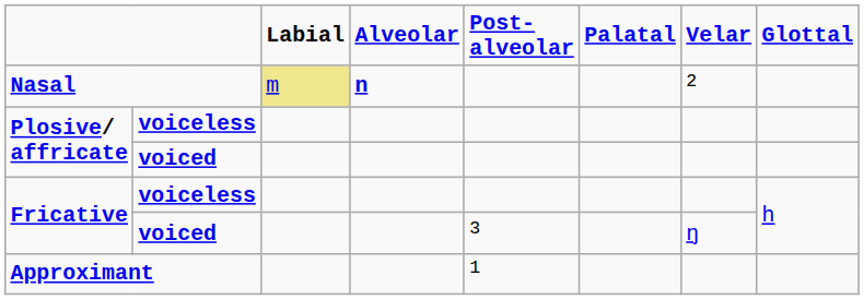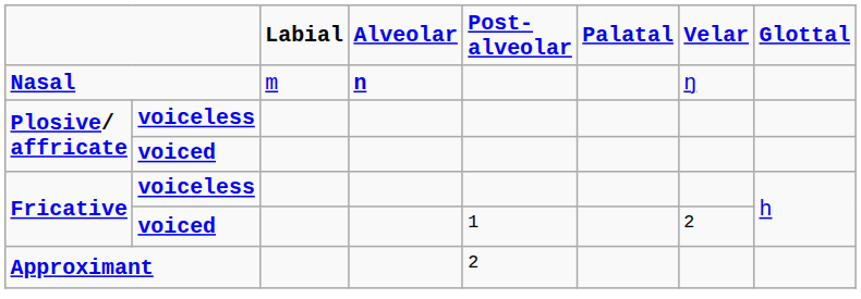 <table class="wikitable">
 <tr>
 <td colspan="2"></td>
 <td><strong>Labial</strong></td>
 <td><strong><a href='#'>Alveolar</a></strong></td>
 <td><strong><a href='#'>Post-</a></strong><br><strong><a href='#'>alveolar</a></strong></td>
 <td><strong><a href='#'>Palatal</a></strong></td>
 <td><strong><a href='#'>Velar</a></strong></td>
 <td><strong><a href='#'>Glottal</a></strong></td>
 </tr>
 <tr>
 <td colspan="2"><strong><a href='#'>Nasal</a></strong></td>
-<td style="background: khaki;"><a href='#'>m</a></td>
+<td><a href='#'>m</a></td>
 <td><strong><a href='#'>n</a></strong></td>
 <td></td>
 <td></td>
-<td><sup>2</sup></td>
+<td><a href='#'>ŋ</a></td>
 <td></td>
 </tr>
 <tr>
 <td rowspan="2"><strong><a href='#'>Plosive</a>/</strong><br><strong><a href='#'>affricate</a></strong></td>
 <td><strong><a href='#'>voiceless</a></strong></td>
 <td></td>
 <td></td>
 <td></td>
 <td></td>
 <td></td>
 <td></td>
 </tr>
 <tr>
 <td><strong><a href='#'>voiced</a></strong></td>
 <td></td>
 <td></td>
 <td></td>
 <td></td>
 <td></td>
 <td></td>
 </tr>
 <tr>
 <td rowspan="2"><strong><a href='#'>Fricative</a></strong></td>
 <td><strong><a href='#'>voiceless</a></strong></td>
 <td></td>
 <td></td>
 <td></td>
 <td></td>
 <td></td>
 <td rowspan="2"><a href='#'>h</a></td>
 </tr>
 <tr>
 <td><strong><a href='#'>voiced</a></strong></td>
 <td></td>
 <td></td>
-<td><sup>3</sup></td>
+<td><sup>1</sup></td>
 <td></td>
-<td><a href='#'>ŋ</a></td>
+<td><sup>2</sup></td>
 </tr>
 <tr>
 <td colspan="2"><strong><a href='#'>Approximant</a></strong></td>
 <td></td>
 <td></td>
-<td><sup>1</sup></td>
+<td><sup>2</sup></td>
 <td></td>
 <td></td>
 <td></td>
 </tr>
 </table>
